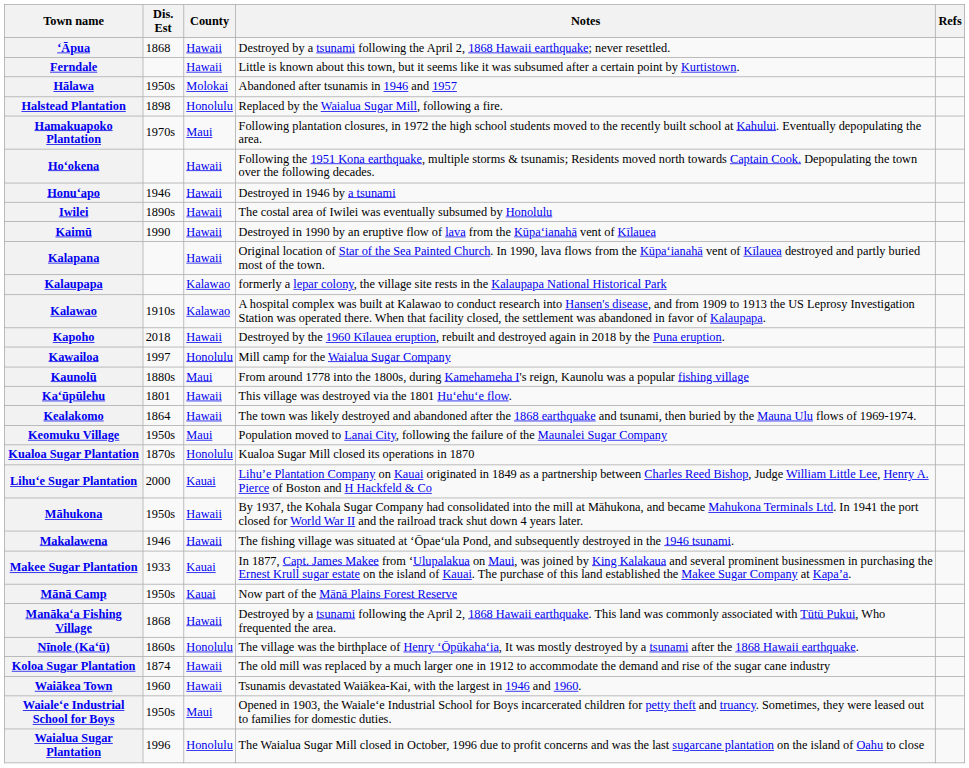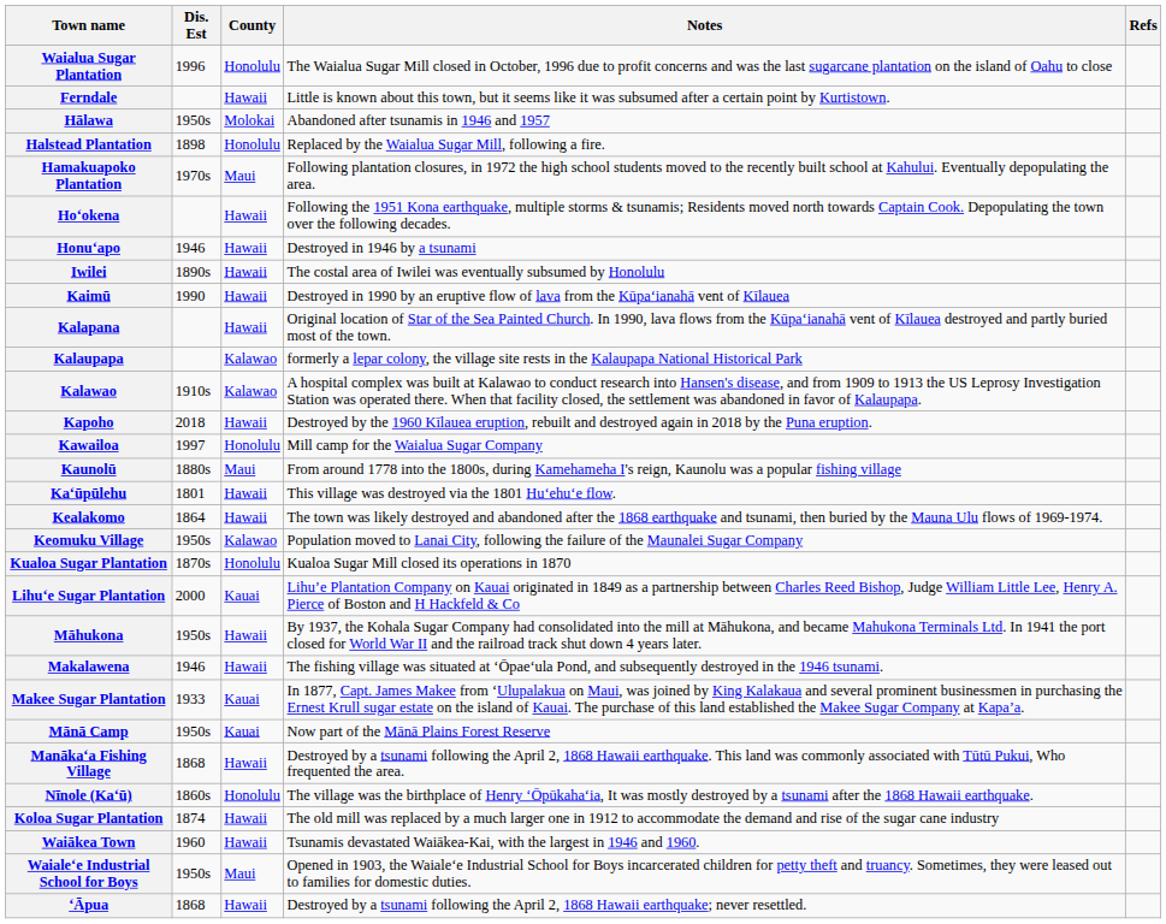 <table class="wikitable sortable">
 <tr>
 <th width="*">Town name</th>
 <th width="*">Dis. Est</th>
 <th width="*">County</th>
 <th width="*" class="unsortable">Notes</th>
 <th width="*" class="unsortable">Refs</th>
 </tr>
 <tr>
-<th scope="row"><a href='#'>‘Āpua</a></th>
-<td>1868</td>
-<td><a href='#'>Hawaii</a></td>
-<td>Destroyed by a <a href='#'>tsunami</a> following the April 2, <a href='#'>1868 Hawaii earthquake</a>; never resettled.</td>
+<th scope="row"><a href='#'>Waialua Sugar Plantation</a></th>
+<td>1996</td>
+<td><a href='#'>Honolulu</a></td>
+<td>The Waialua Sugar Mill closed in October, 1996 due to profit concerns and was the last <a href='#'>sugarcane plantation</a> on the island of <a href='#'>Oahu</a> to close</td>
 <td align="center"></td>
 </tr>
 <tr>
 <th scope="row"><a href='#'>Ferndale</a></th>
 <td></td>
 <td><a href='#'>Hawaii</a></td>
 <td>Little is known about this town, but it seems like it was subsumed after a certain point by <a href='#'>Kurtistown</a>.</td>
 <td align="center"></td>
 </tr>
 <tr>
 <th scope="row"><a href='#'>Hālawa</a></th>
 <td>1950s</td>
 <td><a href='#'>Molokai</a></td>
 <td>Abandoned after tsunamis in <a href='#'>1946</a> and <a href='#'>1957</a></td>
 <td align="center"></td>
 </tr>
 <tr>
 <th><a href='#'>Halstead Plantation</a></th>
 <td>1898</td>
 <td><a href='#'>Honolulu</a></td>
 <td>Replaced by the <a href='#'>Waialua Sugar Mill</a>, following a fire.</td>
 <td align="center"></td>
 </tr>
 <tr>
 <th><a href='#'>Hamakuapoko  Plantation</a></th>
 <td>1970s</td>
 <td><a href='#'>Maui</a></td>
 <td>Following plantation closures, in 1972 the high school students moved to the recently built school at <a href='#'>Kahului</a>. Eventually depopulating the area.</td>
 <td align="center"></td>
 </tr>
 <tr>
 <th><a href='#'>Ho‘okena</a></th>
 <td></td>
 <td><a href='#'>Hawaii</a></td>
 <td>Following the <a href='#'>1951 Kona earthquake</a>, multiple storms & tsunamis; Residents moved north towards <a href='#'>Captain Cook.</a> Depopulating the town over the following decades.</td>
 <td align="center"></td>
 </tr>
 <tr>
 <th scope="row"><a href='#'>Honu‘apo</a></th>
 <td>1946</td>
 <td><a href='#'>Hawaii</a></td>
 <td>Destroyed in 1946 by <a href='#'>a tsunami</a></td>
 <td align="center"></td>
 </tr>
 <tr>
 <th scope="row"><a href='#'>Iwilei</a></th>
 <td>1890s</td>
 <td><a href='#'>Hawaii</a></td>
 <td>The costal area of Iwilei was eventually subsumed by <a href='#'>Honolulu</a></td>
 <td align="center"></td>
 </tr>
 <tr>
 <th scope="row"><a href='#'>Kaimū</a></th>
 <td>1990</td>
 <td><a href='#'>Hawaii</a></td>
 <td>Destroyed in 1990 by an eruptive flow of <a href='#'>lava</a> from the <a href='#'>Kūpaʻianahā</a> vent of <a href='#'>Kīlauea</a></td>
 <td align="center"></td>
 </tr>
 <tr>
 <th scope="row"><a href='#'>Kalapana</a></th>
 <td></td>
 <td><a href='#'>Hawaii</a></td>
 <td>Original location of <a href='#'>Star of the Sea Painted Church</a>. In 1990, lava flows from the <a href='#'>Kūpaʻianahā</a> vent of <a href='#'>Kīlauea</a> destroyed and partly buried most of the town.</td>
 <td align="center"></td>
 </tr>
 <tr>
 <th scope="row"><a href='#'>Kalaupapa</a></th>
 <td></td>
 <td><a href='#'>Kalawao</a></td>
 <td>formerly a <a href='#'>lepar colony</a>, the village site rests in the <a href='#'>Kalaupapa National Historical Park</a></td>
 <td align="center"></td>
 </tr>
 <tr>
 <th scope="row"><a href='#'>Kalawao</a></th>
 <td>1910s</td>
 <td><a href='#'>Kalawao</a></td>
 <td>A hospital complex was built at Kalawao to conduct research into <a href='#'>Hansen's disease</a>, and from 1909 to 1913 the US Leprosy Investigation Station was operated there. When that facility closed, the settlement was abandoned in favor of <a href='#'>Kalaupapa</a>.</td>
 <td align="center"></td>
 </tr>
 <tr>
 <th scope="row"><a href='#'>Kapoho</a></th>
 <td>2018</td>
 <td><a href='#'>Hawaii</a></td>
 <td>Destroyed by the <a href='#'>1960 Kīlauea eruption</a>, rebuilt and destroyed again in 2018 by the <a href='#'>Puna eruption</a>.</td>
 <td align="center"></td>
 </tr>
 <tr>
 <th scope="row"><a href='#'>Kawailoa</a></th>
 <td>1997</td>
 <td><a href='#'>Honolulu</a></td>
 <td>Mill camp for the <a href='#'>Waialua Sugar Company</a></td>
 <td align="center"></td>
 </tr>
 <tr>
 <th scope="row"><a href='#'>Kaunolū</a></th>
 <td>1880s</td>
 <td><a href='#'>Maui</a></td>
 <td>From around 1778 into the 1800s, during <a href='#'>Kamehameha I</a>'s reign, Kaunolu was a popular <a href='#'>fishing village</a></td>
 <td align="center"></td>
 </tr>
 <tr>
 <th scope="row"><a href='#'>Kaʻūpūlehu</a></th>
 <td>1801</td>
 <td><a href='#'>Hawaii</a></td>
 <td>This village was destroyed via the 1801 <a href='#'>Huʻehuʻe flow</a>.</td>
 <td></td>
 </tr>
 <tr>
 <th><a href='#'>Kealakomo</a></th>
 <td>1864</td>
 <td><a href='#'>Hawaii</a></td>
 <td>The town was likely destroyed and abandoned after the <a href='#'>1868 earthquake</a> and tsunami, then buried by the <a href='#'>Mauna Ulu</a> flows of 1969-1974.</td>
 <td align="center"></td>
 </tr>
 <tr>
 <th scope="row"><a href='#'>Keomuku Village</a></th>
 <td>1950s</td>
-<td><a href='#'>Maui</a></td>
+<td><a href='#'>Kalawao</a></td>
 <td>Population moved to <a href='#'>Lanai City</a>, following the failure of the <a href='#'>Maunalei Sugar Company</a></td>
 <td align="center"></td>
 </tr>
 <tr>
 <th scope="row"><a href='#'>Kualoa Sugar Plantation</a></th>
 <td>1870s</td>
 <td><a href='#'>Honolulu</a></td>
 <td>Kualoa Sugar Mill closed its operations in 1870</td>
 <td align="center"></td>
 </tr>
 <tr>
 <th scope="row"><a href='#'>Lihu‘e Sugar Plantation</a></th>
 <td>2000</td>
 <td><a href='#'>Kauai</a></td>
 <td><a href='#'>Lihu’e Plantation Company</a> on <a href='#'>Kauai</a> originated in 1849 as a partnership between <a href='#'>Charles Reed Bishop</a>, Judge <a href='#'>William Little Lee</a>, <a href='#'>Henry A. Pierce</a> of Boston and <a href='#'>H Hackfeld & Co</a></td>
 <td align="center"></td>
 </tr>
 <tr>
 <th scope="row"><a href='#'>Māhukona</a></th>
 <td>1950s</td>
 <td><a href='#'>Hawaii</a></td>
 <td>By 1937, the Kohala Sugar Company had consolidated into the mill at Māhukona, and became <a href='#'>Mahukona Terminals Ltd</a>. In 1941 the port closed for <a href='#'>World War II</a> and the railroad track shut down 4 years later.</td>
 <td align="center"></td>
 </tr>
 <tr>
 <th><a href='#'>Makalawena</a></th>
 <td>1946</td>
 <td><a href='#'>Hawaii</a></td>
 <td>The fishing village was situated at ʻŌpaeʻula Pond, and subsequently destroyed in the <a href='#'>1946 tsunami</a>.</td>
 <td align="center"></td>
 </tr>
 <tr>
 <th scope="“row”"><a href='#'>Makee Sugar Plantation</a></th>
 <td>1933</td>
 <td><a href='#'>Kauai</a></td>
 <td>In 1877, <a href='#'>Capt. James Makee</a> from ‘<a href='#'>Ulupalakua</a> on <a href='#'>Maui</a>, was joined by <a href='#'>King Kalakaua</a> and several prominent businessmen in purchasing the <a href='#'>Ernest Krull sugar estate</a> on the island of <a href='#'>Kauai</a>. The purchase of this land established the <a href='#'>Makee Sugar Company</a> at <a href='#'>Kapa’a</a>.</td>
 <td align="center"></td>
 </tr>
 <tr>
 <th scope="row"><a href='#'>Mānā Camp</a></th>
 <td>1950s</td>
 <td><a href='#'>Kauai</a></td>
 <td>Now part of the <a href='#'>Mānā Plains Forest Reserve</a></td>
 <td align="center"></td>
 </tr>
 <tr>
 <th><a href='#'>Manāka‘a Fishing Village</a></th>
 <td>1868</td>
 <td><a href='#'>Hawaii</a></td>
 <td>Destroyed by a <a href='#'>tsunami</a> following the April 2, <a href='#'>1868 Hawaii earthquake</a>. This land was commonly associated with <a href='#'>Tūtū Pukui</a>, Who frequented the area.</td>
 <td align="center"></td>
 </tr>
 <tr>
 <th><a href='#'>Nīnole (Ka‘ū)</a></th>
 <td>1860s</td>
 <td><a href='#'>Honolulu</a></td>
 <td>The village was the birthplace of <a href='#'>Henry ʻŌpūkahaʻia</a>, It was mostly destroyed by a <a href='#'>tsunami</a> after the <a href='#'>1868 Hawaii earthquake</a>.</td>
 <td></td>
 </tr>
 <tr>
 <th scope="row"><a href='#'>Koloa Sugar Plantation</a></th>
 <td>1874</td>
 <td><a href='#'>Hawaii</a></td>
 <td>The old mill was replaced by a much larger one in 1912 to accommodate the demand  and rise of the sugar cane industry</td>
 <td align="center"></td>
 </tr>
 <tr>
 <th scope="row"><a href='#'>Waiākea Town</a></th>
 <td>1960</td>
 <td><a href='#'>Hawaii</a></td>
 <td>Tsunamis devastated Waiākea-Kai, with the largest in <a href='#'>1946</a> and <a href='#'>1960</a>.</td>
 <td align="center"></td>
 </tr>
 <tr>
 <th scope="row"><a href='#'>Waialeʻe Industrial School for Boys</a></th>
 <td>1950s</td>
 <td><a href='#'>Maui</a></td>
 <td>Opened in 1903, the Waialeʻe Industrial School for Boys incarcerated children for <a href='#'>petty theft</a> and <a href='#'>truancy</a>. Sometimes, they were leased out to families for domestic duties.</td>
 <td align="center"></td>
 </tr>
 <tr>
-<th scope="row"><a href='#'>Waialua Sugar Plantation</a></th>
-<td>1996</td>
-<td><a href='#'>Honolulu</a></td>
-<td>The Waialua Sugar Mill closed in October, 1996 due to profit concerns and was the last <a href='#'>sugarcane plantation</a> on the island of <a href='#'>Oahu</a> to close</td>
+<th scope="row"><a href='#'>‘Āpua</a></th>
+<td>1868</td>
+<td><a href='#'>Hawaii</a></td>
+<td>Destroyed by a <a href='#'>tsunami</a> following the April 2, <a href='#'>1868 Hawaii earthquake</a>; never resettled.</td>
 <td align="center"></td>
 </tr>
 </table>
